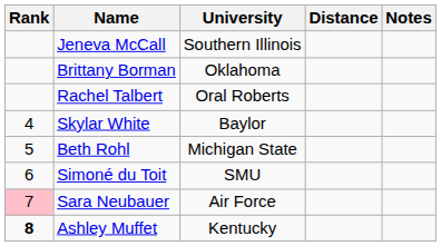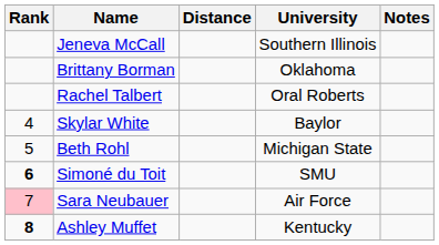 <table class="wikitable sortable" style="text-align:center">
 <tr>
 <th>Rank</th>
 <th>Name</th>
+<th>Distance</th>
 <th>University</th>
-<th>Distance</th>
 <th>Notes</th>
 </tr>
 <tr>
 <td></td>
 <td align=left><a href='#'>Jeneva McCall</a></td>
+<td></td>
 <td>Southern Illinois</td>
-<td></td>
 <td></td>
 </tr>
 <tr>
 <td></td>
 <td align=left><a href='#'>Brittany Borman</a></td>
+<td></td>
 <td>Oklahoma</td>
-<td></td>
 <td></td>
 </tr>
 <tr>
 <td></td>
 <td align=left><a href='#'>Rachel Talbert</a></td>
+<td></td>
 <td>Oral Roberts</td>
-<td></td>
 <td></td>
 </tr>
 <tr>
 <td>4</td>
 <td align=left><a href='#'>Skylar White</a></td>
+<td></td>
 <td>Baylor</td>
-<td></td>
 <td></td>
 </tr>
 <tr>
 <td>5</td>
 <td align=left><a href='#'>Beth Rohl</a></td>
+<td></td>
 <td>Michigan State</td>
-<td></td>
 <td></td>
 </tr>
 <tr>
-<td>6</td>
+<td><strong>6</strong></td>
 <td align=left><a href='#'>Simoné du Toit</a> </td>
+<td></td>
 <td>SMU</td>
-<td></td>
 <td></td>
 </tr>
 <tr>
 <td style="background: pink;">7</td>
 <td align=left><a href='#'>Sara Neubauer</a></td>
+<td></td>
 <td>Air Force</td>
-<td></td>
 <td></td>
 </tr>
 <tr>
 <td><strong>8</strong></td>
 <td align=left><a href='#'>Ashley Muffet</a></td>
+<td></td>
 <td>Kentucky</td>
-<td></td>
 <td></td>
 </tr>
 </table>
